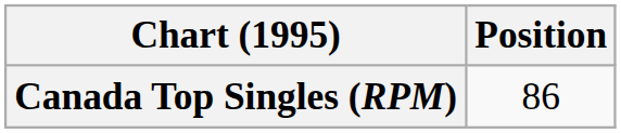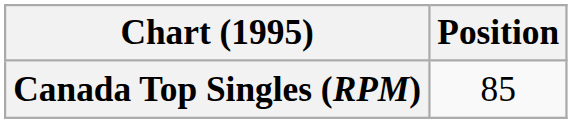 <table class="wikitable plainrowheaders" style="text-align:center">
 <tr>
 <th>Chart (1995)</th>
 <th>Position</th>
 </tr>
 <tr>
 <th scope="row">Canada Top Singles (<em>RPM</em>)</th>
-<td>86</td>
+<td>85</td>
 </tr>
 </table>
